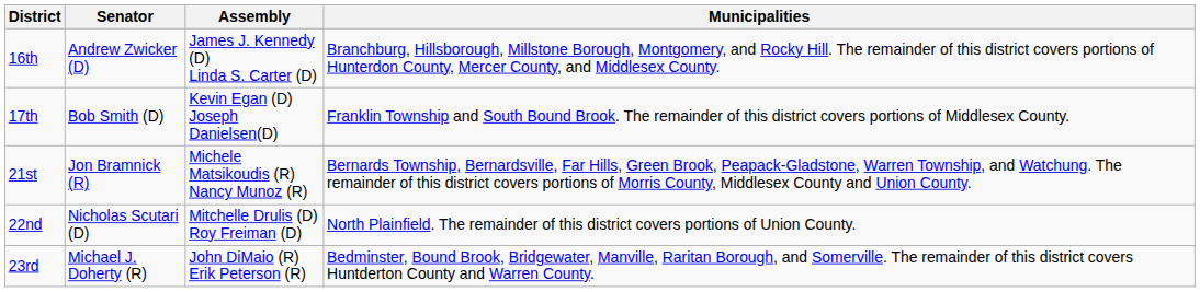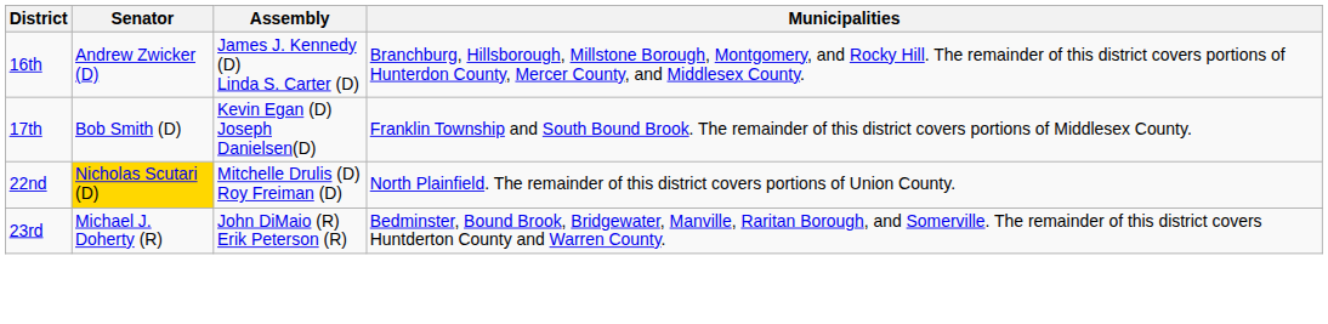 <table class="wikitable">
 <tr>
 <th>District</th>
 <th>Senator</th>
 <th>Assembly</th>
 <th>Municipalities</th>
 </tr>
 <tr>
 <td><a href='#'>16th</a></td>
 <td><a href='#'>Andrew Zwicker</a> <a href='#'>(D)</a></td>
 <td><a href='#'>James J. Kennedy</a> (D)<br><a href='#'>Linda S. Carter</a> (D)</td>
 <td><a href='#'>Branchburg</a>, <a href='#'>Hillsborough</a>, <a href='#'>Millstone Borough</a>, <a href='#'>Montgomery</a>, and <a href='#'>Rocky Hill</a>. The remainder of this district covers portions of <a href='#'>Hunterdon County</a>, <a href='#'>Mercer County</a>, and <a href='#'>Middlesex County</a>.</td>
 </tr>
 <tr>
 <td><a href='#'>17th</a></td>
 <td><a href='#'>Bob Smith</a> (D)</td>
 <td><a href='#'>Kevin Egan</a> (D)<br><a href='#'>Joseph Danielsen</a>(D)</td>
 <td><a href='#'>Franklin Township</a> and <a href='#'>South Bound Brook</a>. The remainder of this district covers portions of Middlesex County.</td>
 </tr>
 <tr>
-<td><a href='#'>21st</a></td>
-<td><a href='#'>Jon Bramnick</a> <a href='#'>(R)</a></td>
-<td><a href='#'>Michele Matsikoudis</a> (R)<br><a href='#'>Nancy Munoz</a> (R)</td>
-<td><a href='#'>Bernards Township</a>, <a href='#'>Bernardsville</a>, <a href='#'>Far Hills</a>, <a href='#'>Green Brook</a>, <a href='#'>Peapack-Gladstone</a>, <a href='#'>Warren Township</a>, and <a href='#'>Watchung</a>. The remainder of this district covers portions of <a href='#'>Morris County</a>, Middlesex County and <a href='#'>Union County</a>.</td>
-</tr>
-<tr>
 <td><a href='#'>22nd</a></td>
-<td><a href='#'>Nicholas Scutari</a> (D)</td>
+<td style="background: gold;"><a href='#'>Nicholas Scutari</a> (D)</td>
 <td><a href='#'>Mitchelle Drulis</a> (D)<br><a href='#'>Roy Freiman</a> (D)</td>
 <td><a href='#'>North Plainfield</a>. The remainder of this district covers portions of Union County.</td>
 </tr>
 <tr>
 <td><a href='#'>23rd</a></td>
 <td><a href='#'>Michael J. Doherty</a> (R)</td>
 <td><a href='#'>John DiMaio</a> (R)<br><a href='#'>Erik Peterson</a> (R)</td>
 <td><a href='#'>Bedminster</a>, <a href='#'>Bound Brook</a>, <a href='#'>Bridgewater</a>, <a href='#'>Manville</a>, <a href='#'>Raritan Borough</a>, and <a href='#'>Somerville</a>. The remainder of this district covers Huntderton County and <a href='#'>Warren County</a>.</td>
 </tr>
 </table>
